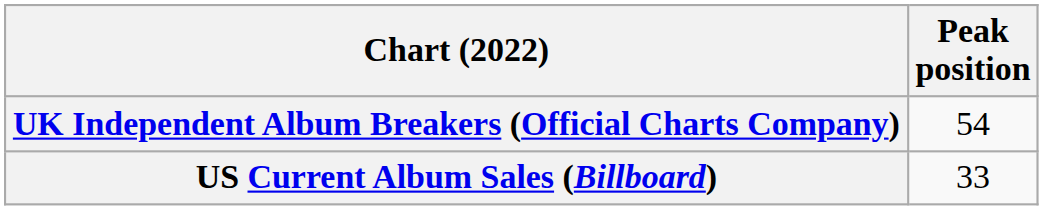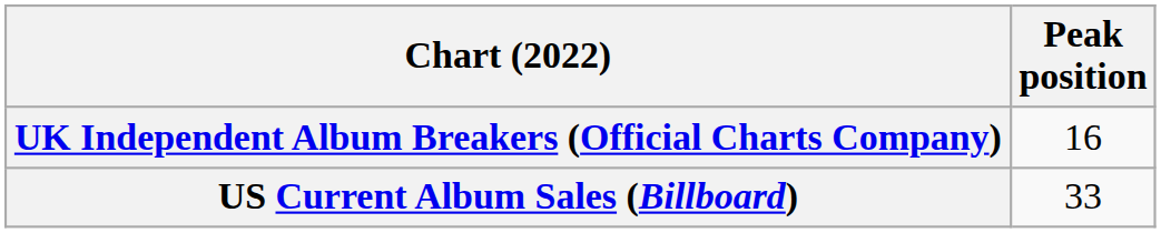 <table class="wikitable sortable plainrowheaders" style="text-align:center">
 <tr>
 <th scope="col">Chart (2022)</th>
 <th scope="col">Peak<br>position</th>
 </tr>
 <tr>
 <th scope="row"><a href='#'>UK Independent Album Breakers</a> (<a href='#'>Official Charts Company</a>)</th>
-<td>54</td>
+<td>16</td>
 </tr>
 <tr>
 <th scope="row">US <a href='#'>Current Album Sales</a> (<em><a href='#'>Billboard</a></em>)</th>
 <td>33</td>
 </tr>
 </table>
